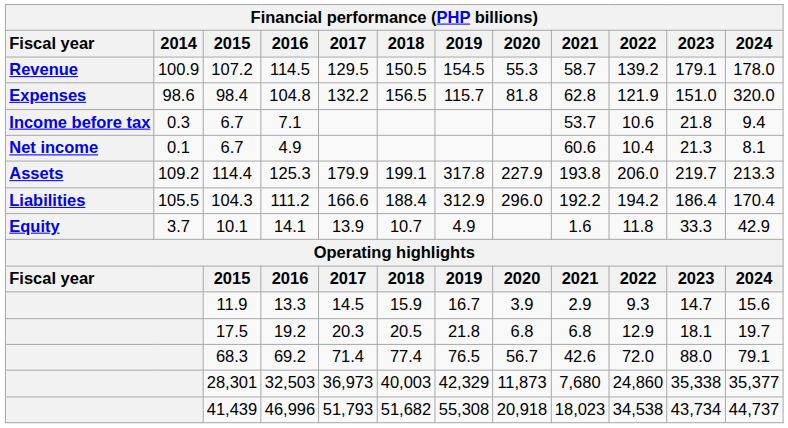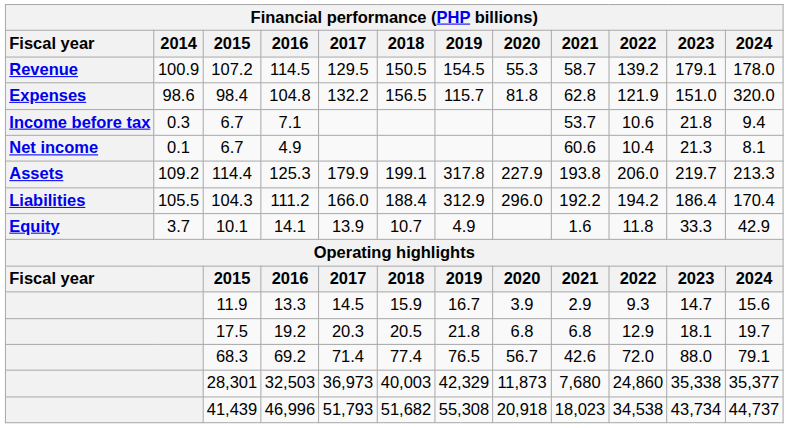 <table class="wikitable" style="margin:1em auto; text-align:center;">
 <tr>
 <th colspan=18>Financial performance (<a href='#'>PHP</a> billions)</th>
 </tr>
 <tr>
 <th style="text-align:left;">Fiscal year</th>
 <th>2014</th>
 <th>2015</th>
 <th>2016</th>
 <th>2017</th>
 <th>2018</th>
 <th>2019</th>
 <th>2020</th>
 <th>2021</th>
 <th>2022</th>
 <th>2023</th>
 <th>2024</th>
 </tr>
 <tr>
 <th style="text-align:left;"><a href='#'>Revenue</a></th>
 <td>100.9</td>
 <td>107.2</td>
 <td>114.5</td>
 <td>129.5</td>
 <td>150.5</td>
 <td>154.5</td>
 <td>55.3</td>
 <td>58.7</td>
 <td>139.2</td>
 <td>179.1</td>
 <td>178.0</td>
 </tr>
 <tr>
 <th style="text-align:left;"><a href='#'>Expenses</a></th>
 <td>98.6</td>
 <td>98.4</td>
 <td>104.8</td>
 <td>132.2</td>
 <td>156.5</td>
 <td>115.7</td>
 <td>81.8</td>
 <td>62.8</td>
 <td>121.9</td>
 <td>151.0</td>
 <td>320.0</td>
 </tr>
 <tr>
 <th style="text-align:left;"><a href='#'>Income before tax</a></th>
 <td>0.3</td>
 <td>6.7</td>
 <td>7.1</td>
 <td></td>
 <td></td>
 <td></td>
 <td></td>
 <td>53.7</td>
 <td>10.6</td>
 <td>21.8</td>
 <td>9.4</td>
 </tr>
 <tr>
 <th style="text-align:left;"><a href='#'>Net income</a></th>
 <td>0.1</td>
 <td>6.7</td>
 <td>4.9</td>
 <td></td>
 <td></td>
 <td></td>
 <td></td>
 <td>60.6</td>
 <td>10.4</td>
 <td>21.3</td>
 <td>8.1</td>
 </tr>
 <tr>
 <th style="text-align:left;"><a href='#'>Assets</a></th>
 <td>109.2</td>
 <td>114.4</td>
 <td>125.3</td>
 <td>179.9</td>
 <td>199.1</td>
 <td>317.8</td>
 <td>227.9</td>
 <td>193.8</td>
 <td>206.0</td>
 <td>219.7</td>
 <td>213.3</td>
 </tr>
 <tr>
 <th style="text-align:left;"><a href='#'>Liabilities</a></th>
 <td>105.5</td>
 <td>104.3</td>
 <td>111.2</td>
-<td>166.6</td>
+<td>166.0</td>
 <td>188.4</td>
 <td>312.9</td>
 <td>296.0</td>
 <td>192.2</td>
 <td>194.2</td>
 <td>186.4</td>
 <td>170.4</td>
 </tr>
 <tr>
 <th style="text-align:left;"><a href='#'>Equity</a></th>
 <td>3.7</td>
 <td>10.1</td>
 <td>14.1</td>
 <td>13.9</td>
 <td>10.7</td>
 <td>4.9</td>
 <td></td>
 <td>1.6</td>
 <td>11.8</td>
 <td>33.3</td>
 <td>42.9</td>
 </tr>
 <tr>
 <th colspan=17>Operating highlights</th>
 </tr>
 <tr>
 <th colspan="2" style="text-align:left;">Fiscal year</th>
 <th>2015</th>
 <th>2016</th>
 <th>2017</th>
 <th>2018</th>
 <th>2019</th>
 <th>2020</th>
 <th>2021</th>
 <th>2022</th>
 <th>2023</th>
 <th>2024</th>
 </tr>
 <tr>
 <th colspan="2" style="text-align:left;"></th>
 <td>11.9</td>
 <td>13.3</td>
 <td>14.5</td>
 <td>15.9</td>
 <td>16.7</td>
 <td>3.9</td>
 <td>2.9</td>
 <td>9.3</td>
 <td>14.7</td>
 <td>15.6</td>
 </tr>
 <tr>
 <th colspan="2" style="text-align:left;"></th>
 <td>17.5</td>
 <td>19.2</td>
 <td>20.3</td>
 <td>20.5</td>
 <td>21.8</td>
 <td>6.8</td>
 <td>6.8</td>
 <td>12.9</td>
 <td>18.1</td>
 <td>19.7</td>
 </tr>
 <tr>
 <th colspan="2" style="text-align:left;"></th>
 <td>68.3</td>
 <td>69.2</td>
 <td>71.4</td>
 <td>77.4</td>
 <td>76.5</td>
 <td>56.7</td>
 <td>42.6</td>
 <td>72.0</td>
 <td>88.0</td>
 <td>79.1</td>
 </tr>
 <tr>
 <th colspan="2" style="text-align:left;"></th>
 <td>28,301</td>
 <td>32,503</td>
 <td>36,973</td>
 <td>40,003</td>
 <td>42,329</td>
 <td>11,873</td>
 <td>7,680</td>
 <td>24,860</td>
 <td>35,338</td>
 <td>35,377</td>
 </tr>
 <tr>
 <th colspan="2" style="text-align:left;"></th>
 <td>41,439</td>
 <td>46,996</td>
 <td>51,793</td>
 <td>51,682</td>
 <td>55,308</td>
 <td>20,918</td>
 <td>18,023</td>
 <td>34,538</td>
 <td>43,734</td>
 <td>44,737</td>
 </tr>
 </table>
